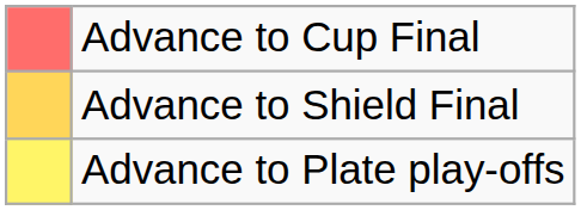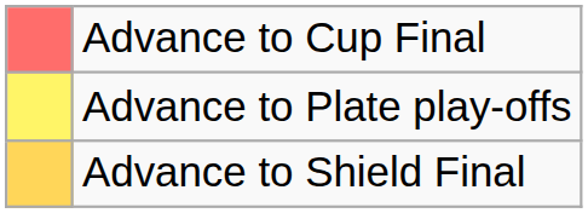 <table class="wikitable">
 <tr>
 <td style="background:#ff6d6b;">    </td>
 <td>Advance to Cup Final</td>
 </tr>
 <tr>
+<td style="background:#fff567;">    </td>
+<td>Advance to Plate play-offs</td>
+</tr>
+<tr>
 <td style="background:#ffd659;">    </td>
 <td>Advance to Shield Final</td>
 </tr>
-<tr>
-<td style="background:#fff567;">    </td>
-<td>Advance to Plate play-offs</td>
-</tr>
 </table>
